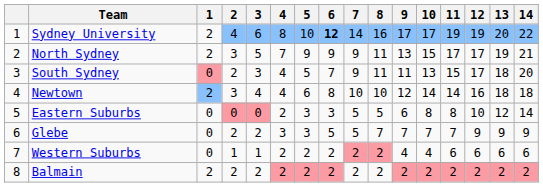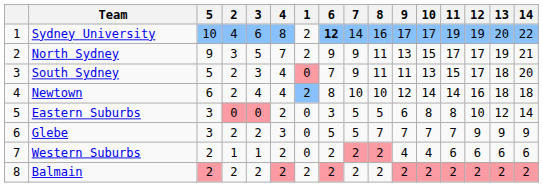 <table class="wikitable" style="text-align:center;">
 <tr>
 <th width="20" abbr="Position"></th>
 <th width="175">Team</th>
-<th width="20" abbr="Round 1">1</th>
+<th width="20" abbr="Round 5">5</th>
 <th width="20" abbr="Round 2">2</th>
 <th width="20" abbr="Round 3">3</th>
 <th width="20" abbr="Round 4">4</th>
-<th width="20" abbr="Round 5">5</th>
+<th width="20" abbr="Round 1">1</th>
 <th width="20" abbr="Round 6">6</th>
 <th width="20" abbr="Round 7">7</th>
 <th width="20" abbr="Round 8">8</th>
 <th width="20" abbr="Round 9">9</th>
 <th width="20" abbr="Round 10">10</th>
 <th width="20" abbr="Round 11">11</th>
 <th width="20" abbr="Round 12">12</th>
 <th width="20" abbr="Round 13">13</th>
 <th width="20" abbr="Round 14">14</th>
 </tr>
 <tr>
 <td>1</td>
 <td style="text-align:left;"> <a href='#'>Sydney University</a></td>
-<td>2</td>
+<td style="background: #89c1ff;">10</td>
 <td style="background: #89c1ff;">4</td>
 <td style="background: #89c1ff;">6</td>
 <td style="background: #89c1ff;">8</td>
-<td style="background: #89c1ff;">10</td>
+<td>2</td>
 <td style="background: #89c1ff;"><strong>12</strong></td>
 <td style="background: #89c1ff;">14</td>
 <td style="background: #89c1ff;">16</td>
 <td style="background: #89c1ff;">17</td>
 <td style="background: #89c1ff;">17</td>
 <td style="background: #89c1ff;">19</td>
 <td style="background: #89c1ff;">19</td>
 <td style="background: #89c1ff;">20</td>
 <td style="background: #89c1ff;">22</td>
 </tr>
 <tr>
 <td>2</td>
 <td style="text-align:left;"> <a href='#'>North Sydney</a></td>
-<td>2</td>
+<td>9</td>
 <td>3</td>
 <td>5</td>
 <td>7</td>
-<td>9</td>
+<td>2</td>
 <td>9</td>
 <td>9</td>
 <td>11</td>
 <td>13</td>
 <td>15</td>
 <td>17</td>
 <td>17</td>
 <td>19</td>
 <td>21</td>
 </tr>
 <tr>
 <td>3</td>
 <td style="text-align:left;"> <a href='#'>South Sydney</a></td>
-<td style="background: #FD9BA4;">0</td>
+<td>5</td>
 <td>2</td>
 <td>3</td>
 <td>4</td>
-<td>5</td>
+<td style="background: #FD9BA4;">0</td>
 <td>7</td>
 <td>9</td>
 <td>11</td>
 <td>11</td>
 <td>13</td>
 <td>15</td>
 <td>17</td>
 <td>18</td>
 <td>20</td>
 </tr>
 <tr>
 <td>4</td>
 <td style="text-align:left;"> <a href='#'>Newtown</a></td>
-<td style="background: #89c1ff;">2</td>
-<td>3</td>
+<td>6</td>
+<td>2</td>
 <td>4</td>
 <td>4</td>
-<td>6</td>
+<td style="background: #89c1ff;">2</td>
 <td>8</td>
 <td>10</td>
 <td>10</td>
 <td>12</td>
 <td>14</td>
 <td>14</td>
 <td>16</td>
 <td>18</td>
 <td>18</td>
 </tr>
 <tr>
 <td>5</td>
 <td style="text-align:left;"> <a href='#'>Eastern Suburbs</a></td>
-<td>0</td>
+<td>3</td>
 <td style="background: #FD9BA4;">0</td>
 <td style="background: #FD9BA4;">0</td>
 <td>2</td>
-<td>3</td>
+<td>0</td>
 <td>3</td>
 <td>5</td>
 <td>5</td>
 <td>6</td>
 <td>8</td>
 <td>8</td>
 <td>10</td>
 <td>12</td>
 <td>14</td>
 </tr>
 <tr>
 <td>6</td>
 <td style="text-align:left;"> <a href='#'>Glebe</a></td>
-<td>0</td>
+<td>3</td>
 <td>2</td>
 <td>2</td>
 <td>3</td>
-<td>3</td>
+<td>0</td>
 <td>5</td>
 <td>5</td>
 <td>7</td>
 <td>7</td>
 <td>7</td>
 <td>7</td>
 <td>9</td>
 <td>9</td>
 <td>9</td>
 </tr>
 <tr>
 <td>7</td>
 <td style="text-align:left;"> <a href='#'>Western Suburbs</a></td>
-<td>0</td>
+<td>2</td>
 <td>1</td>
 <td>1</td>
 <td>2</td>
-<td>2</td>
+<td>0</td>
 <td>2</td>
 <td style="background: #FD9BA4;">2</td>
 <td style="background: #FD9BA4;">2</td>
 <td>4</td>
 <td>4</td>
 <td>6</td>
 <td>6</td>
 <td>6</td>
 <td>6</td>
 </tr>
 <tr>
 <td>8</td>
 <td style="text-align:left;"> <a href='#'>Balmain</a></td>
-<td>2</td>
+<td style="background: #FD9BA4;">2</td>
 <td>2</td>
 <td>2</td>
 <td style="background: #FD9BA4;">2</td>
-<td style="background: #FD9BA4;">2</td>
+<td>2</td>
 <td style="background: #FD9BA4;">2</td>
 <td>2</td>
 <td>2</td>
 <td style="background: #FD9BA4;">2</td>
 <td style="background: #FD9BA4;">2</td>
 <td style="background: #FD9BA4;">2</td>
 <td style="background: #FD9BA4;">2</td>
 <td style="background: #FD9BA4;">2</td>
 <td style="background: #FD9BA4;">2</td>
 </tr>
 </table>
